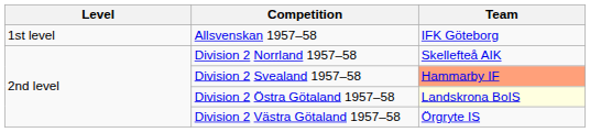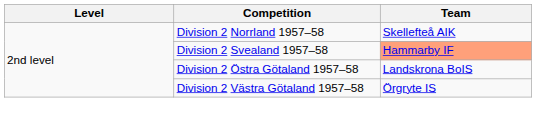 <table class="wikitable" style="text-align: left;">
 <tr>
 <th style="width: 225px;">Level</th>
 <th style="width: 275px;">Competition</th>
 <th style="width: 200px;">Team</th>
-</tr>
-<tr>
-<td>1st level</td>
-<td><a href='#'>Allsvenskan</a> 1957–58</td>
-<td><a href='#'>IFK Göteborg</a></td>
 </tr>
 <tr>
 <td rowspan=4>2nd level</td>
 <td><a href='#'>Division 2</a> <a href='#'>Norrland</a> 1957–58</td>
 <td><a href='#'>Skellefteå AIK</a></td>
 </tr>
 <tr>
 <td><a href='#'>Division 2</a> <a href='#'>Svealand</a> 1957–58</td>
 <td style="background: lightsalmon;"><a href='#'>Hammarby IF</a></td>
 </tr>
 <tr>
 <td><a href='#'>Division 2</a> <a href='#'>Östra Götaland</a> 1957–58</td>
-<td style="background: lightyellow;"><a href='#'>Landskrona BoIS</a></td>
+<td><a href='#'>Landskrona BoIS</a></td>
 </tr>
 <tr>
 <td><a href='#'>Division 2</a> <a href='#'>Västra Götaland</a> 1957–58</td>
 <td><a href='#'>Örgryte IS</a></td>
 </tr>
 </table>
